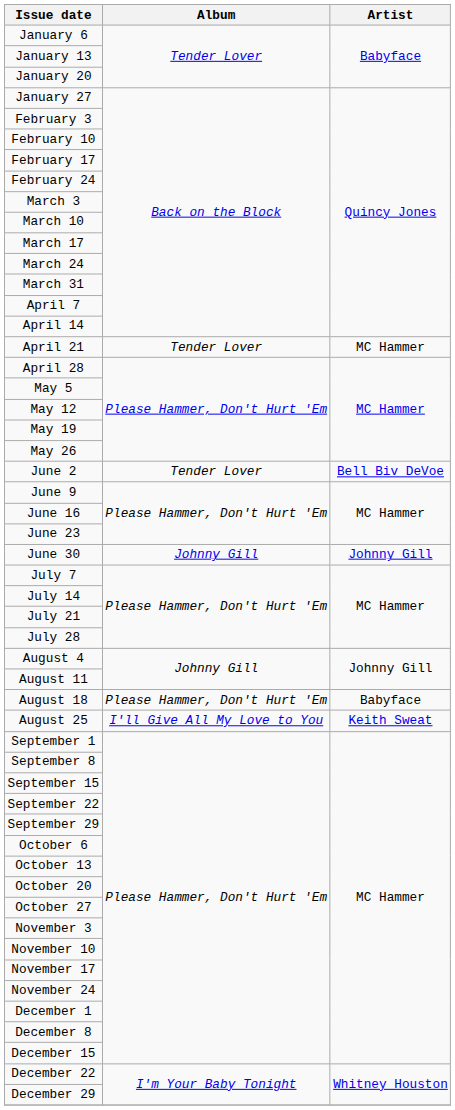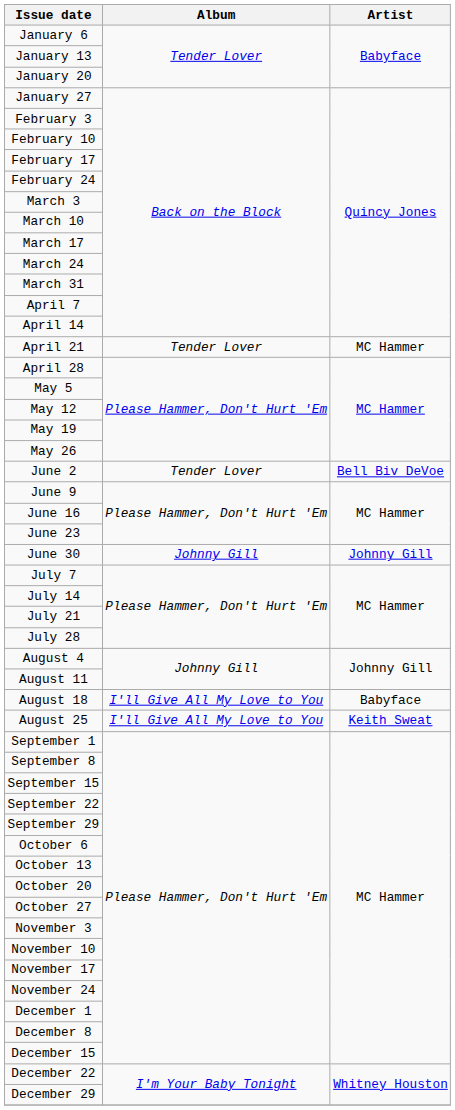 <table class="wikitable" style="text-align: center;">
 <tr>
 <th>Issue date</th>
 <th>Album</th>
 <th>Artist</th>
 </tr>
 <tr>
 <td>January 6</td>
 <td rowspan="3"><em><a href='#'>Tender Lover</a></em></td>
 <td rowspan="3"><a href='#'>Babyface</a></td>
 </tr>
 <tr>
 <td>January 13</td>
 </tr>
 <tr>
 <td>January 20</td>
 </tr>
 <tr>
 <td>January 27</td>
 <td rowspan="12"><em><a href='#'>Back on the Block</a></em></td>
 <td rowspan="12"><a href='#'>Quincy Jones</a></td>
 </tr>
 <tr>
 <td>February 3</td>
 </tr>
 <tr>
 <td>February 10</td>
 </tr>
 <tr>
 <td>February 17</td>
 </tr>
 <tr>
 <td>February 24</td>
 </tr>
 <tr>
 <td>March 3</td>
 </tr>
 <tr>
 <td>March 10</td>
 </tr>
 <tr>
 <td>March 17</td>
 </tr>
 <tr>
 <td>March 24</td>
 </tr>
 <tr>
 <td>March 31</td>
 </tr>
 <tr>
 <td>April 7</td>
 </tr>
 <tr>
 <td>April 14</td>
 </tr>
 <tr>
 <td>April 21</td>
 <td><em>Tender Lover</em></td>
 <td>MC Hammer</td>
 </tr>
 <tr>
 <td>April 28</td>
 <td rowspan="5"><em><a href='#'>Please Hammer, Don't Hurt 'Em</a></em></td>
 <td rowspan="5"><a href='#'>MC Hammer</a></td>
 </tr>
 <tr>
 <td>May 5</td>
 </tr>
 <tr>
 <td>May 12</td>
 </tr>
 <tr>
 <td>May 19</td>
 </tr>
 <tr>
 <td>May 26</td>
 </tr>
 <tr>
 <td>June 2</td>
 <td><em>Tender Lover</em></td>
 <td><a href='#'>Bell Biv DeVoe</a></td>
 </tr>
 <tr>
 <td>June 9</td>
 <td rowspan="3"><em>Please Hammer, Don't Hurt 'Em</em></td>
 <td rowspan="3">MC Hammer</td>
 </tr>
 <tr>
 <td>June 16</td>
 </tr>
 <tr>
 <td>June 23</td>
 </tr>
 <tr>
 <td>June 30</td>
 <td><em><a href='#'>Johnny Gill</a></em></td>
 <td><a href='#'>Johnny Gill</a></td>
 </tr>
 <tr>
 <td>July 7</td>
 <td rowspan="4"><em>Please Hammer, Don't Hurt 'Em</em></td>
 <td rowspan="4">MC Hammer</td>
 </tr>
 <tr>
 <td>July 14</td>
 </tr>
 <tr>
 <td>July 21</td>
 </tr>
 <tr>
 <td>July 28</td>
 </tr>
 <tr>
 <td>August 4</td>
 <td rowspan="2"><em>Johnny Gill</em></td>
 <td rowspan="2">Johnny Gill</td>
 </tr>
 <tr>
 <td>August 11</td>
 </tr>
 <tr>
 <td>August 18</td>
-<td><em>Please Hammer, Don't Hurt 'Em</em></td>
+<td><em><a href='#'>I'll Give All My Love to You</a></em></td>
 <td>Babyface</td>
 </tr>
 <tr>
 <td>August 25</td>
 <td><em><a href='#'>I'll Give All My Love to You</a></em></td>
 <td><a href='#'>Keith Sweat</a></td>
 </tr>
 <tr>
 <td>September 1</td>
 <td rowspan="16"><em>Please Hammer, Don't Hurt 'Em</em></td>
 <td rowspan="16">MC Hammer</td>
 </tr>
 <tr>
 <td>September 8</td>
 </tr>
 <tr>
 <td>September 15</td>
 </tr>
 <tr>
 <td>September 22</td>
 </tr>
 <tr>
 <td>September 29</td>
 </tr>
 <tr>
 <td>October 6</td>
 </tr>
 <tr>
 <td>October 13</td>
 </tr>
 <tr>
 <td>October 20</td>
 </tr>
 <tr>
 <td>October 27</td>
 </tr>
 <tr>
 <td>November 3</td>
 </tr>
 <tr>
 <td>November 10</td>
 </tr>
 <tr>
 <td>November 17</td>
 </tr>
 <tr>
 <td>November 24</td>
 </tr>
 <tr>
 <td>December 1</td>
 </tr>
 <tr>
 <td>December 8</td>
 </tr>
 <tr>
 <td>December 15</td>
 </tr>
 <tr>
 <td>December 22</td>
 <td rowspan="2"><em><a href='#'>I'm Your Baby Tonight</a></em></td>
 <td rowspan="2"><a href='#'>Whitney Houston</a></td>
 </tr>
 <tr>
 <td>December 29</td>
 </tr>
 <tr>
 </tr>
 </table>
